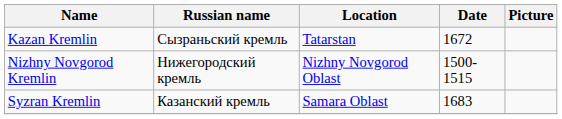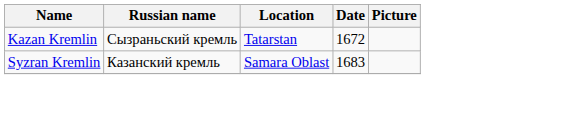 <table class="sortable wikitable">
 <tr>
 <th>Name</th>
 <th>Russian name</th>
 <th>Location</th>
 <th>Date</th>
 <th>Picture</th>
 </tr>
 <tr ---->
 <td><a href='#'>Kazan Kremlin</a></td>
 <td>Сызраньский кремль</td>
 <td><a href='#'>Tatarstan</a></td>
 <td>1672</td>
 <td></td>
 </tr>
 <tr ---->
-<td><a href='#'>Nizhny Novgorod Kremlin</a></td>
-<td>Нижегородский кремль</td>
-<td><a href='#'>Nizhny Novgorod Oblast</a></td>
-<td>1500-1515</td>
-<td></td>
-</tr>
-<tr ---->
 <td><a href='#'>Syzran Kremlin</a></td>
 <td>Казанский кремль</td>
 <td><a href='#'>Samara Oblast</a></td>
 <td>1683</td>
 <td></td>
 </tr>
 <tr ---->
 </tr>
 </table>
